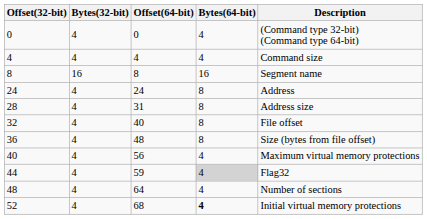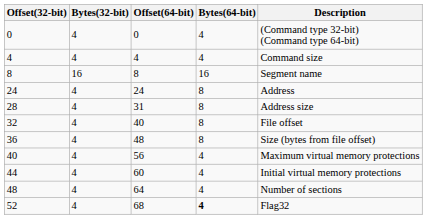 <table class="wikitable">
 <tr>
 <th>Offset(32-bit)</th>
 <th>Bytes(32-bit)</th>
 <th>Offset(64-bit)</th>
 <th>Bytes(64-bit)</th>
 <th>Description</th>
 </tr>
 <tr>
 <td>0</td>
 <td>4</td>
 <td>0</td>
 <td>4</td>
 <td> (Command type 32-bit)<br> (Command type 64-bit)</td>
 </tr>
 <tr>
 <td>4</td>
 <td>4</td>
 <td>4</td>
 <td>4</td>
 <td>Command size</td>
 </tr>
 <tr>
 <td>8</td>
 <td>16</td>
 <td>8</td>
 <td>16</td>
 <td>Segment name</td>
 </tr>
 <tr>
 <td>24</td>
 <td>4</td>
 <td>24</td>
 <td>8</td>
 <td>Address</td>
 </tr>
 <tr>
 <td>28</td>
 <td>4</td>
 <td>31</td>
 <td>8</td>
 <td>Address size</td>
 </tr>
 <tr>
 <td>32</td>
 <td>4</td>
 <td>40</td>
 <td>8</td>
 <td>File offset</td>
 </tr>
 <tr>
 <td>36</td>
 <td>4</td>
 <td>48</td>
 <td>8</td>
 <td>Size (bytes from file offset)</td>
 </tr>
 <tr>
 <td>40</td>
 <td>4</td>
 <td>56</td>
 <td>4</td>
 <td>Maximum virtual memory protections</td>
 </tr>
 <tr>
 <td>44</td>
 <td>4</td>
-<td>59</td>
-<td style="background: lightgrey;">4</td>
-<td>Flag32</td>
+<td>60</td>
+<td>4</td>
+<td>Initial virtual memory protections</td>
 </tr>
 <tr>
 <td>48</td>
 <td>4</td>
 <td>64</td>
 <td>4</td>
 <td>Number of sections</td>
 </tr>
 <tr>
 <td>52</td>
 <td>4</td>
 <td>68</td>
 <td><strong>4</strong></td>
-<td>Initial virtual memory protections</td>
+<td>Flag32</td>
 </tr>
 </table>
